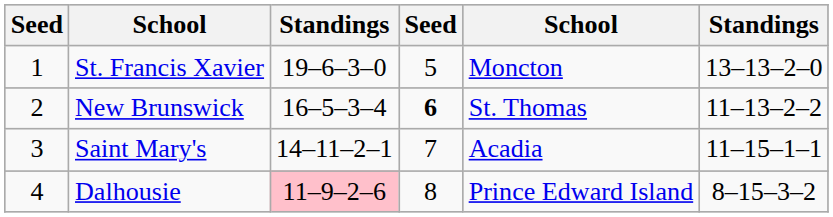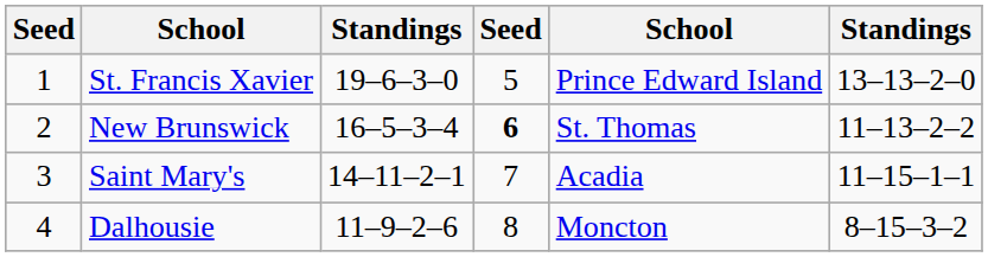 <table class="wikitable">
 <tr>
 <th>Seed</th>
 <th>School</th>
 <th>Standings</th>
 <th>Seed</th>
 <th>School</th>
 <th>Standings</th>
 </tr>
 <tr>
 <td align=center>1</td>
 <td><a href='#'>St. Francis Xavier</a></td>
 <td align=center>19–6–3–0</td>
 <td align=center>5</td>
-<td><a href='#'>Moncton</a></td>
+<td><a href='#'>Prince Edward Island</a></td>
 <td align=center>13–13–2–0</td>
 </tr>
 <tr>
 <td align=center>2</td>
 <td><a href='#'>New Brunswick</a></td>
 <td align=center>16–5–3–4</td>
 <td align=center><strong>6</strong></td>
 <td><a href='#'>St. Thomas</a></td>
 <td align=center>11–13–2–2</td>
 </tr>
 <tr>
 <td align=center>3</td>
 <td><a href='#'>Saint Mary's</a></td>
 <td align=center>14–11–2–1</td>
 <td align=center>7</td>
 <td><a href='#'>Acadia</a></td>
 <td align=center>11–15–1–1</td>
 </tr>
 <tr>
 <td align=center>4</td>
 <td><a href='#'>Dalhousie</a></td>
-<td align=center style="background: pink;">11–9–2–6</td>
+<td align=center>11–9–2–6</td>
 <td align=center>8</td>
-<td><a href='#'>Prince Edward Island</a></td>
+<td><a href='#'>Moncton</a></td>
 <td align=center>8–15–3–2</td>
 </tr>
 </table>
